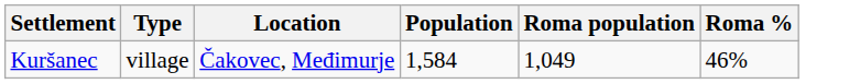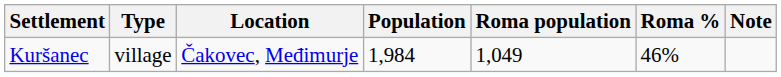 <table class="wikitable">
 <tr>
 <th>Settlement</th>
 <th>Type</th>
 <th>Location</th>
 <th>Population</th>
 <th>Roma population</th>
 <th>Roma %</th>
+<th>Note</th>
 </tr>
 <tr>
 <td><a href='#'>Kuršanec</a></td>
 <td>village</td>
 <td><a href='#'>Čakovec</a>, <a href='#'>Međimurje</a></td>
-<td>1,584</td>
+<td>1,984</td>
 <td>1,049</td>
 <td>46%</td>
+<td></td>
 </tr>
 </table>
